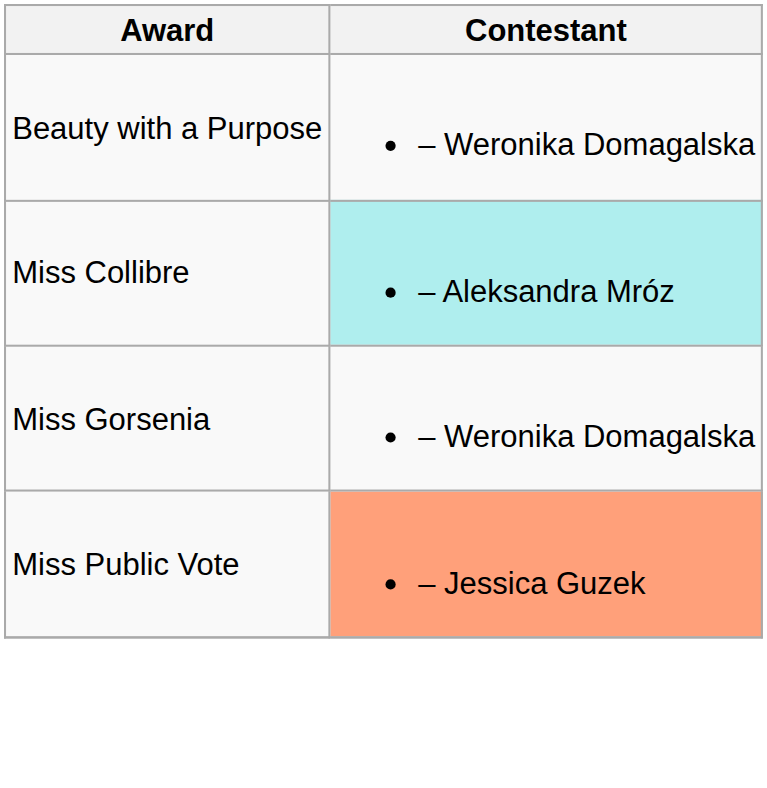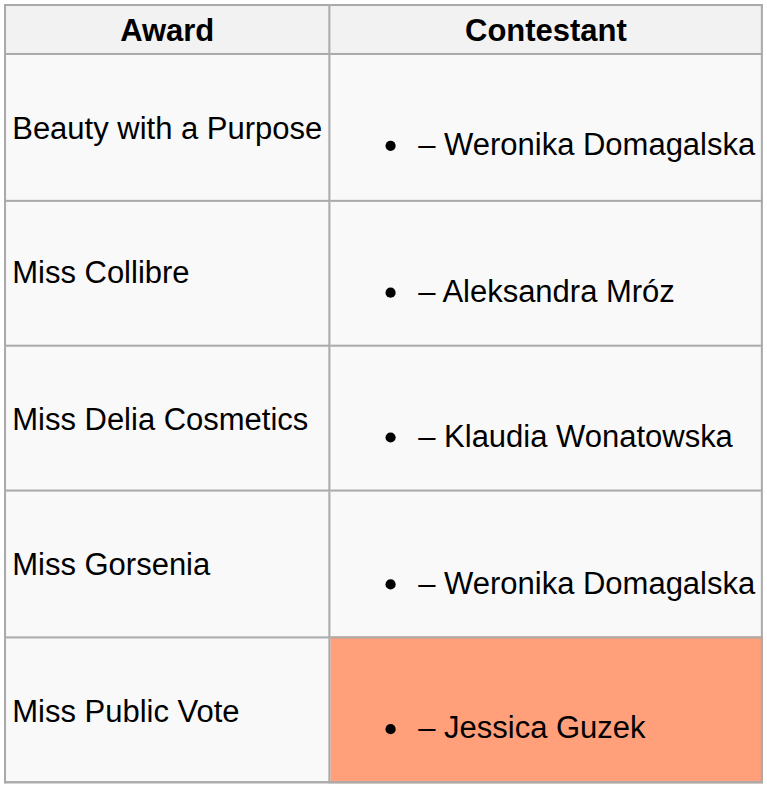 <table class="wikitable unsortable" style="font-size:95%;">
 <tr>
 <th>Award</th>
 <th>Contestant</th>
 </tr>
 <tr>
 <td>Beauty with a Purpose</td>
 <td><br><ul><li> – Weronika Domagalska</li></ul></td>
 </tr>
 <tr>
 <td>Miss Collibre</td>
-<td style="background: paleturquoise;"><br><ul><li> – Aleksandra Mróz</li></ul></td>
+<td><br><ul><li> – Aleksandra Mróz</li></ul></td>
+</tr>
+<tr>
+<td>Miss Delia Cosmetics</td>
+<td><br><ul><li> – Klaudia Wonatowska</li></ul></td>
 </tr>
 <tr>
 <td>Miss Gorsenia</td>
 <td><br><ul><li> – Weronika Domagalska</li></ul></td>
 </tr>
 <tr>
 <td>Miss Public Vote</td>
 <td style="background: lightsalmon;"><br><ul><li> – Jessica Guzek</li></ul></td>
 </tr>
 <tr>
 </tr>
 </table>
